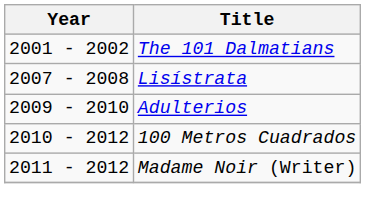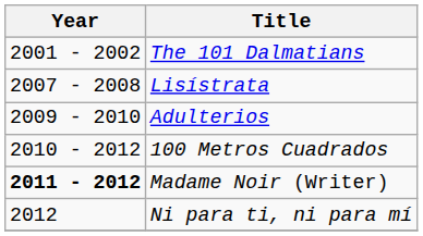 <table class="wikitable">
 <tr>
 <th>Year</th>
 <th>Title</th>
 </tr>
 <tr>
 <td>2001 - 2002</td>
 <td><em><a href='#'>The 101 Dalmatians</a></em></td>
 </tr>
 <tr>
 <td>2007 - 2008</td>
 <td><em><a href='#'>Lisístrata</a></em></td>
 </tr>
 <tr>
 <td>2009 - 2010</td>
 <td><em><a href='#'>Adulterios</a></em></td>
 </tr>
 <tr>
 <td>2010 - 2012</td>
 <td><em>100 Metros Cuadrados</em></td>
 </tr>
 <tr>
-<td>2011 - 2012</td>
+<td><strong>2011 - 2012</strong></td>
 <td><em>Madame Noir</em> (Writer)</td>
+</tr>
+<tr>
+<td>2012</td>
+<td><em>Ni para ti, ni para mí</em></td>
 </tr>
 <tr>
 </tr>
 </table>
